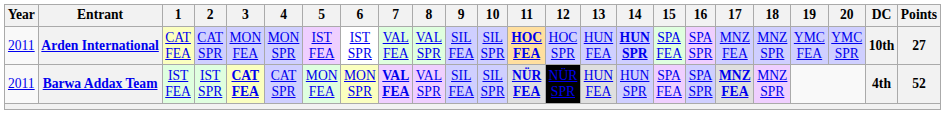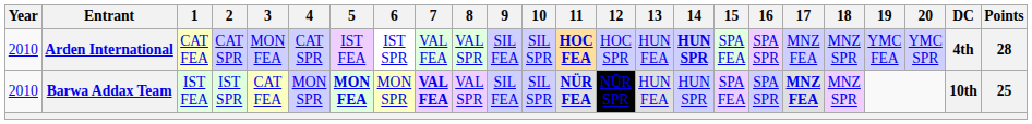 <table class="wikitable" style="text-align:center; font-size:85%">
 <tr>
 <th>Year</th>
 <th>Entrant</th>
 <th>1</th>
 <th>2</th>
 <th>3</th>
 <th>4</th>
 <th>5</th>
 <th>6</th>
 <th>7</th>
 <th>8</th>
 <th>9</th>
 <th>10</th>
 <th>11</th>
 <th>12</th>
 <th>13</th>
 <th>14</th>
 <th>15</th>
 <th>16</th>
 <th>17</th>
 <th>18</th>
 <th>19</th>
 <th>20</th>
 <th>DC</th>
 <th>Points</th>
 </tr>
 <tr>
-<td><a href='#'>2011</a></td>
+<td><a href='#'>2010</a></td>
 <th nowrap><a href='#'>Arden International</a></th>
 <td style="background:#FBFFBF;"><a href='#'>CAT<br>FEA</a><br></td>
 <td style="background:#CFCFFF;"><a href='#'>CAT<br>SPR</a><br></td>
 <td style="background:#CFCFFF;"><a href='#'>MON<br>FEA</a><br></td>
-<td style="background:#CFCFFF;"><a href='#'>MON<br>SPR</a><br></td>
+<td style="background:#CFCFFF;"><a href='#'>CAT<br>SPR</a><br></td>
 <td style="background:#EFCFFF;"><a href='#'>IST<br>FEA</a><br></td>
 <td style="background:#FFFFFF;"><a href='#'>IST<br>SPR</a><br></td>
 <td style="background:#DFFFDF;"><a href='#'>VAL<br>FEA</a><br></td>
 <td style="background:#DFFFDF;"><a href='#'>VAL<br>SPR</a><br></td>
 <td style="background:#CFCFFF;"><a href='#'>SIL<br>FEA</a><br></td>
 <td style="background:#CFCFFF;"><a href='#'>SIL<br>SPR</a><br></td>
 <td style="background:#FFDF9F;"><strong><a href='#'>HOC<br>FEA</a></strong><br></td>
 <td style="background:#CFCFFF;"><a href='#'>HOC<br>SPR</a><br></td>
 <td style="background:#CFCFFF;"><a href='#'>HUN<br>FEA</a><br></td>
 <td style="background:#CFCFFF;"><strong><a href='#'>HUN<br>SPR</a><br></strong></td>
 <td style="background:#DFFFDF;"><a href='#'>SPA<br>FEA</a><br></td>
 <td style="background:#EFCFFF;"><a href='#'>SPA<br>SPR</a><br></td>
 <td style="background:#CFCFFF;"><a href='#'>MNZ<br>FEA</a><br></td>
 <td style="background:#CFCFFF;"><a href='#'>MNZ<br>SPR</a><br></td>
 <td style="background:#CFCFFF;"><a href='#'>YMC<br>FEA</a><br></td>
 <td style="background:#CFCFFF;"><a href='#'>YMC<br>SPR</a><br></td>
-<th>10th</th>
-<th>27</th>
+<th>4th</th>
+<th>28</th>
 </tr>
 <tr>
-<td><a href='#'>2011</a></td>
+<td><a href='#'>2010</a></td>
 <th nowrap><a href='#'>Barwa Addax Team</a></th>
 <td style="background:#DFFFDF;"><a href='#'>IST<br>FEA</a><br></td>
 <td style="background:#DFFFDF;"><a href='#'>IST<br>SPR</a><br></td>
-<td style="background:#FBFFBF;"><strong><a href='#'>CAT<br>FEA</a><br></strong></td>
-<td style="background:#CFCFFF;"><a href='#'>CAT<br>SPR</a><br></td>
-<td style="background:#DFFFDF;"><a href='#'>MON<br>FEA</a><br></td>
+<td style="background:#FBFFBF;"><a href='#'>CAT<br>FEA</a><br></td>
+<td style="background:#CFCFFF;"><a href='#'>MON<br>SPR</a><br></td>
+<td style="background:#DFFFDF;"><strong><a href='#'>MON<br>FEA</a><br></strong></td>
 <td style="background:#FBFFBF;"><a href='#'>MON<br>SPR</a><br></td>
 <td style="background:#EFCFFF;"><strong><a href='#'>VAL<br>FEA</a></strong><br></td>
 <td style="background:#EFCFFF;"><a href='#'>VAL<br>SPR</a><br></td>
 <td style="background:#CFCFFF;"><a href='#'>SIL<br>FEA</a><br></td>
 <td style="background:#CFCFFF;"><a href='#'>SIL<br>SPR</a><br></td>
 <td style="background:#DFDFDF;"><strong><a href='#'>NÜR<br>FEA</a></strong><br></td>
 <td style="background:black; color:white"><a href='#'><span>NÜR<br>SPR</span></a><br></td>
 <td style="background:#DFDFDF;"><a href='#'>HUN<br>FEA</a><br></td>
 <td style="background:#CFCFFF;"><a href='#'>HUN<br>SPR</a><br></td>
 <td style="background:#EFCFFF;"><a href='#'>SPA<br>FEA</a><br></td>
 <td style="background:#CFCFFF;"><a href='#'>SPA<br>SPR</a><br></td>
 <td style="background:#DFDFDF;"><strong><a href='#'>MNZ<br>FEA</a></strong><br></td>
 <td style="background:#EFCFFF;"><a href='#'>MNZ<br>SPR</a><br></td>
 <td colspan=2></td>
-<th>4th</th>
-<th>52</th>
+<th>10th</th>
+<th>25</th>
 </tr>
 <tr>
 <th colspan="24"></th>
 </tr>
 </table>
